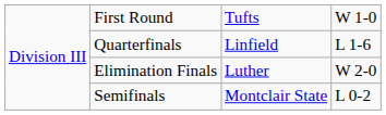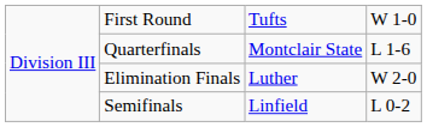 <table class="wikitable">
 <tr>
 <td rowspan="4"><a href='#'>Division III</a></td>
 <td>First Round</td>
 <td><a href='#'>Tufts</a></td>
 <td>W 1-0</td>
 </tr>
 <tr>
 <td>Quarterfinals</td>
-<td><a href='#'>Linfield</a></td>
+<td><a href='#'>Montclair State</a></td>
 <td>L 1-6</td>
 </tr>
 <tr>
 <td>Elimination Finals</td>
 <td><a href='#'>Luther</a></td>
 <td>W 2-0</td>
 </tr>
 <tr>
 <td>Semifinals</td>
-<td><a href='#'>Montclair State</a></td>
+<td><a href='#'>Linfield</a></td>
 <td>L 0-2</td>
 </tr>
 </table>
